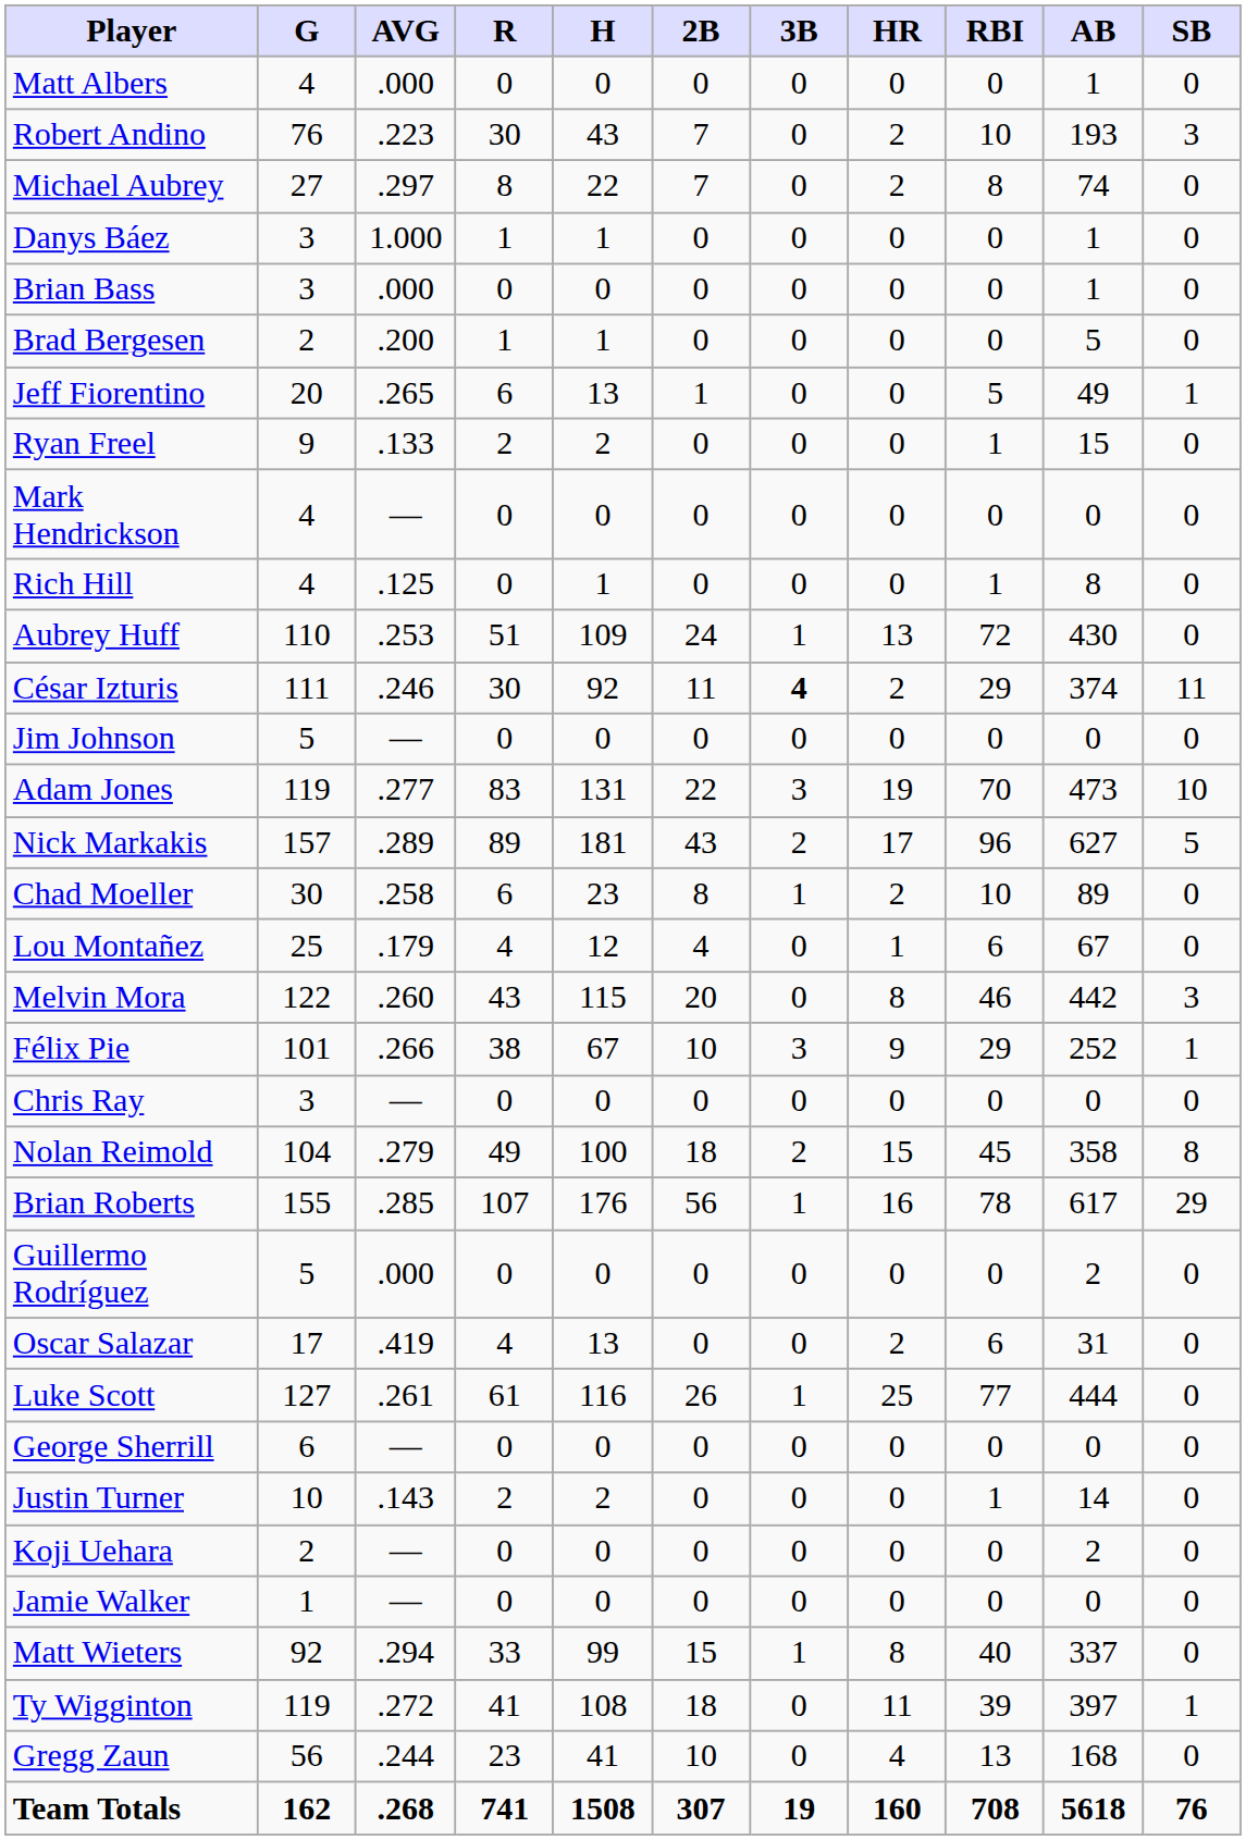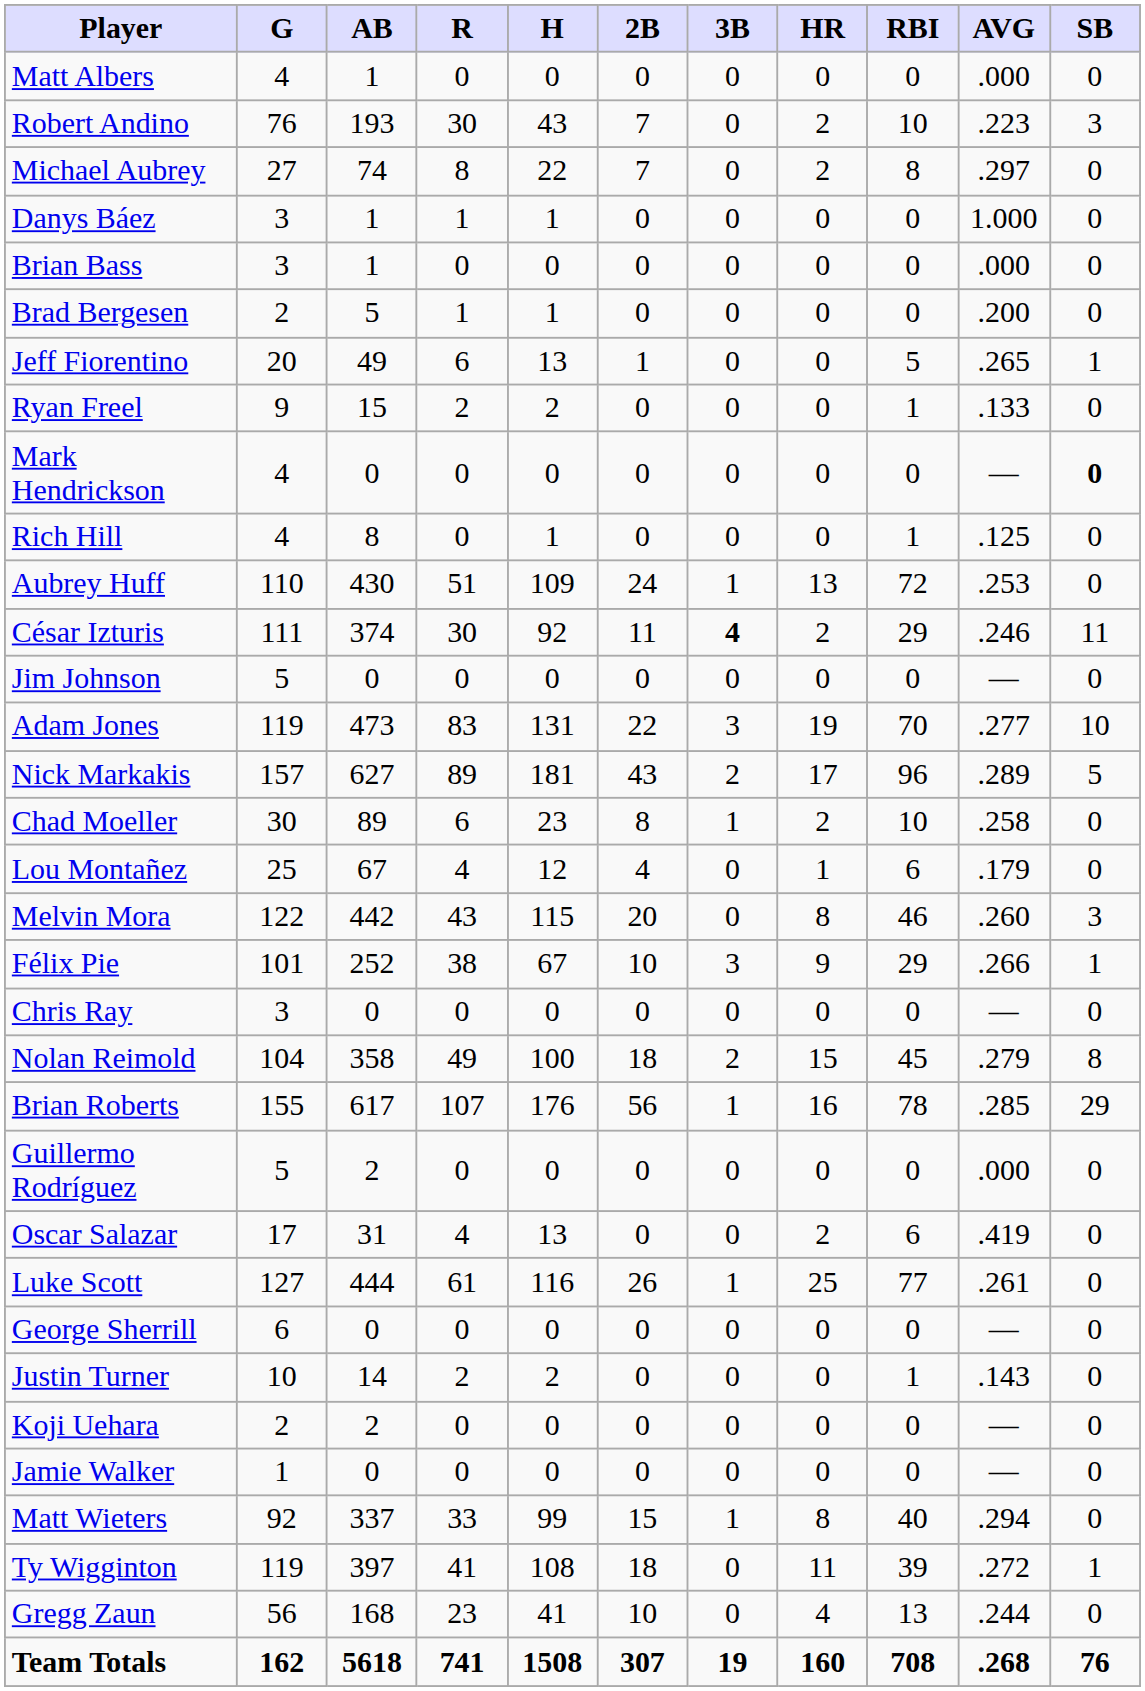 <table class="wikitable sortable" style="text-align:center">
 <tr>
 <th style="background:#ddf; width:18%;">Player</th>
 <th style="background:#ddf; width:7%;">G</th>
-<th style="background:#ddf; width:7%;">AVG</th>
+<th style="background:#ddf; width:7%;">AB</th>
 <th style="background:#ddf; width:7%;">R</th>
 <th style="background:#ddf; width:7%;">H</th>
 <th style="background:#ddf; width:7%;">2B</th>
 <th style="background:#ddf; width:7%;">3B</th>
 <th style="background:#ddf; width:7%;">HR</th>
 <th style="background:#ddf; width:7%;">RBI</th>
-<th style="background:#ddf; width:7%;">AB</th>
+<th style="background:#ddf; width:7%;">AVG</th>
 <th style="background:#ddf; width:7%;">SB</th>
 </tr>
 <tr>
 <td style="text-align:left"><a href='#'>Matt Albers</a></td>
 <td>4</td>
-<td>.000</td>
+<td>1</td>
 <td>0</td>
 <td>0</td>
 <td>0</td>
 <td>0</td>
 <td>0</td>
 <td>0</td>
-<td>1</td>
+<td>.000</td>
 <td>0</td>
 </tr>
 <tr>
 <td style="text-align:left"><a href='#'>Robert Andino</a></td>
 <td>76</td>
-<td>.223</td>
+<td>193</td>
 <td>30</td>
 <td>43</td>
 <td>7</td>
 <td>0</td>
 <td>2</td>
 <td>10</td>
-<td>193</td>
+<td>.223</td>
 <td>3</td>
 </tr>
 <tr>
 <td style="text-align:left"><a href='#'>Michael Aubrey</a></td>
 <td>27</td>
-<td>.297</td>
+<td>74</td>
 <td>8</td>
 <td>22</td>
 <td>7</td>
 <td>0</td>
 <td>2</td>
 <td>8</td>
-<td>74</td>
+<td>.297</td>
 <td>0</td>
 </tr>
 <tr>
 <td style="text-align:left"><a href='#'>Danys Báez</a></td>
 <td>3</td>
-<td>1.000</td>
+<td>1</td>
 <td>1</td>
 <td>1</td>
 <td>0</td>
 <td>0</td>
 <td>0</td>
 <td>0</td>
-<td>1</td>
+<td>1.000</td>
 <td>0</td>
 </tr>
 <tr>
 <td style="text-align:left"><a href='#'>Brian Bass</a></td>
 <td>3</td>
-<td>.000</td>
+<td>1</td>
 <td>0</td>
 <td>0</td>
 <td>0</td>
 <td>0</td>
 <td>0</td>
 <td>0</td>
-<td>1</td>
+<td>.000</td>
 <td>0</td>
 </tr>
 <tr>
 <td style="text-align:left"><a href='#'>Brad Bergesen</a></td>
 <td>2</td>
-<td>.200</td>
+<td>5</td>
 <td>1</td>
 <td>1</td>
 <td>0</td>
 <td>0</td>
 <td>0</td>
 <td>0</td>
-<td>5</td>
+<td>.200</td>
 <td>0</td>
 </tr>
 <tr>
 <td style="text-align:left"><a href='#'>Jeff Fiorentino</a></td>
 <td>20</td>
-<td>.265</td>
+<td>49</td>
 <td>6</td>
 <td>13</td>
 <td>1</td>
 <td>0</td>
 <td>0</td>
 <td>5</td>
-<td>49</td>
+<td>.265</td>
 <td>1</td>
 </tr>
 <tr>
 <td style="text-align:left"><a href='#'>Ryan Freel</a></td>
 <td>9</td>
-<td>.133</td>
+<td>15</td>
 <td>2</td>
 <td>2</td>
 <td>0</td>
 <td>0</td>
 <td>0</td>
 <td>1</td>
-<td>15</td>
+<td>.133</td>
 <td>0</td>
 </tr>
 <tr>
 <td style="text-align:left"><a href='#'>Mark Hendrickson</a></td>
 <td>4</td>
-<td>—</td>
 <td>0</td>
 <td>0</td>
 <td>0</td>
 <td>0</td>
 <td>0</td>
 <td>0</td>
 <td>0</td>
-<td>0</td>
+<td>—</td>
+<td><strong>0</strong></td>
 </tr>
 <tr>
 <td style="text-align:left"><a href='#'>Rich Hill</a></td>
 <td>4</td>
-<td>.125</td>
+<td>8</td>
 <td>0</td>
 <td>1</td>
 <td>0</td>
 <td>0</td>
 <td>0</td>
 <td>1</td>
-<td>8</td>
+<td>.125</td>
 <td>0</td>
 </tr>
 <tr>
 <td style="text-align:left"><a href='#'>Aubrey Huff</a></td>
 <td>110</td>
-<td>.253</td>
+<td>430</td>
 <td>51</td>
 <td>109</td>
 <td>24</td>
 <td>1</td>
 <td>13</td>
 <td>72</td>
-<td>430</td>
+<td>.253</td>
 <td>0</td>
 </tr>
 <tr>
 <td style="text-align:left"><a href='#'>César Izturis</a></td>
 <td>111</td>
-<td>.246</td>
+<td>374</td>
 <td>30</td>
 <td>92</td>
 <td>11</td>
 <td><strong>4</strong></td>
 <td>2</td>
 <td>29</td>
-<td>374</td>
+<td>.246</td>
 <td>11</td>
 </tr>
 <tr>
 <td style="text-align:left"><a href='#'>Jim Johnson</a></td>
 <td>5</td>
-<td>—</td>
 <td>0</td>
 <td>0</td>
 <td>0</td>
 <td>0</td>
 <td>0</td>
 <td>0</td>
 <td>0</td>
+<td>—</td>
 <td>0</td>
 </tr>
 <tr>
 <td style="text-align:left"><a href='#'>Adam Jones</a></td>
 <td>119</td>
-<td>.277</td>
+<td>473</td>
 <td>83</td>
 <td>131</td>
 <td>22</td>
 <td>3</td>
 <td>19</td>
 <td>70</td>
-<td>473</td>
+<td>.277</td>
 <td>10</td>
 </tr>
 <tr>
 <td style="text-align:left"><a href='#'>Nick Markakis</a></td>
 <td>157</td>
-<td>.289</td>
+<td>627</td>
 <td>89</td>
 <td>181</td>
 <td>43</td>
 <td>2</td>
 <td>17</td>
 <td>96</td>
-<td>627</td>
+<td>.289</td>
 <td>5</td>
 </tr>
 <tr>
 <td style="text-align:left"><a href='#'>Chad Moeller</a></td>
 <td>30</td>
-<td>.258</td>
+<td>89</td>
 <td>6</td>
 <td>23</td>
 <td>8</td>
 <td>1</td>
 <td>2</td>
 <td>10</td>
-<td>89</td>
+<td>.258</td>
 <td>0</td>
 </tr>
 <tr>
 <td style="text-align:left"><a href='#'>Lou Montañez</a></td>
 <td>25</td>
-<td>.179</td>
+<td>67</td>
 <td>4</td>
 <td>12</td>
 <td>4</td>
 <td>0</td>
 <td>1</td>
 <td>6</td>
-<td>67</td>
+<td>.179</td>
 <td>0</td>
 </tr>
 <tr>
 <td style="text-align:left"><a href='#'>Melvin Mora</a></td>
 <td>122</td>
-<td>.260</td>
+<td>442</td>
 <td>43</td>
 <td>115</td>
 <td>20</td>
 <td>0</td>
 <td>8</td>
 <td>46</td>
-<td>442</td>
+<td>.260</td>
 <td>3</td>
 </tr>
 <tr>
 <td style="text-align:left"><a href='#'>Félix Pie</a></td>
 <td>101</td>
-<td>.266</td>
+<td>252</td>
 <td>38</td>
 <td>67</td>
 <td>10</td>
 <td>3</td>
 <td>9</td>
 <td>29</td>
-<td>252</td>
+<td>.266</td>
 <td>1</td>
 </tr>
 <tr>
 <td style="text-align:left"><a href='#'>Chris Ray</a></td>
 <td>3</td>
-<td>—</td>
 <td>0</td>
 <td>0</td>
 <td>0</td>
 <td>0</td>
 <td>0</td>
 <td>0</td>
 <td>0</td>
+<td>—</td>
 <td>0</td>
 </tr>
 <tr>
 <td style="text-align:left"><a href='#'>Nolan Reimold</a></td>
 <td>104</td>
-<td>.279</td>
+<td>358</td>
 <td>49</td>
 <td>100</td>
 <td>18</td>
 <td>2</td>
 <td>15</td>
 <td>45</td>
-<td>358</td>
+<td>.279</td>
 <td>8</td>
 </tr>
 <tr>
 <td style="text-align:left"><a href='#'>Brian Roberts</a></td>
 <td>155</td>
-<td>.285</td>
+<td>617</td>
 <td>107</td>
 <td>176</td>
 <td>56</td>
 <td>1</td>
 <td>16</td>
 <td>78</td>
-<td>617</td>
+<td>.285</td>
 <td>29</td>
 </tr>
 <tr>
 <td style="text-align:left"><a href='#'>Guillermo Rodríguez</a></td>
 <td>5</td>
-<td>.000</td>
+<td>2</td>
 <td>0</td>
 <td>0</td>
 <td>0</td>
 <td>0</td>
 <td>0</td>
 <td>0</td>
-<td>2</td>
+<td>.000</td>
 <td>0</td>
 </tr>
 <tr>
 <td style="text-align:left"><a href='#'>Oscar Salazar</a></td>
 <td>17</td>
-<td>.419</td>
+<td>31</td>
 <td>4</td>
 <td>13</td>
 <td>0</td>
 <td>0</td>
 <td>2</td>
 <td>6</td>
-<td>31</td>
+<td>.419</td>
 <td>0</td>
 </tr>
 <tr>
 <td style="text-align:left"><a href='#'>Luke Scott</a></td>
 <td>127</td>
-<td>.261</td>
+<td>444</td>
 <td>61</td>
 <td>116</td>
 <td>26</td>
 <td>1</td>
 <td>25</td>
 <td>77</td>
-<td>444</td>
+<td>.261</td>
 <td>0</td>
 </tr>
 <tr>
 <td style="text-align:left"><a href='#'>George Sherrill</a></td>
 <td>6</td>
-<td>—</td>
 <td>0</td>
 <td>0</td>
 <td>0</td>
 <td>0</td>
 <td>0</td>
 <td>0</td>
 <td>0</td>
+<td>—</td>
 <td>0</td>
 </tr>
 <tr>
 <td style="text-align:left"><a href='#'>Justin Turner</a></td>
 <td>10</td>
-<td>.143</td>
+<td>14</td>
 <td>2</td>
 <td>2</td>
 <td>0</td>
 <td>0</td>
 <td>0</td>
 <td>1</td>
-<td>14</td>
+<td>.143</td>
 <td>0</td>
 </tr>
 <tr>
 <td style="text-align:left"><a href='#'>Koji Uehara</a></td>
 <td>2</td>
-<td>—</td>
+<td>2</td>
 <td>0</td>
 <td>0</td>
 <td>0</td>
 <td>0</td>
 <td>0</td>
 <td>0</td>
-<td>2</td>
+<td>—</td>
 <td>0</td>
 </tr>
 <tr>
 <td style="text-align:left"><a href='#'>Jamie Walker</a></td>
 <td>1</td>
-<td>—</td>
 <td>0</td>
 <td>0</td>
 <td>0</td>
 <td>0</td>
 <td>0</td>
 <td>0</td>
 <td>0</td>
+<td>—</td>
 <td>0</td>
 </tr>
 <tr>
 <td style="text-align:left"><a href='#'>Matt Wieters</a></td>
 <td>92</td>
-<td>.294</td>
+<td>337</td>
 <td>33</td>
 <td>99</td>
 <td>15</td>
 <td>1</td>
 <td>8</td>
 <td>40</td>
-<td>337</td>
+<td>.294</td>
 <td>0</td>
 </tr>
 <tr>
 <td style="text-align:left"><a href='#'>Ty Wigginton</a></td>
 <td>119</td>
-<td>.272</td>
+<td>397</td>
 <td>41</td>
 <td>108</td>
 <td>18</td>
 <td>0</td>
 <td>11</td>
 <td>39</td>
-<td>397</td>
+<td>.272</td>
 <td>1</td>
 </tr>
 <tr>
 <td style="text-align:left"><a href='#'>Gregg Zaun</a></td>
 <td>56</td>
-<td>.244</td>
+<td>168</td>
 <td>23</td>
 <td>41</td>
 <td>10</td>
 <td>0</td>
 <td>4</td>
 <td>13</td>
-<td>168</td>
+<td>.244</td>
 <td>0</td>
 </tr>
 <tr>
 <td style="text-align:left"><strong>Team Totals</strong></td>
 <td><strong>162</strong></td>
-<td><strong>.268</strong></td>
+<td><strong>5618</strong></td>
 <td><strong>741</strong></td>
 <td><strong>1508</strong></td>
 <td><strong>307</strong></td>
 <td><strong>19</strong></td>
 <td><strong>160</strong></td>
 <td><strong>708</strong></td>
-<td><strong>5618</strong></td>
+<td><strong>.268</strong></td>
 <td><strong>76</strong></td>
 </tr>
 </table>
